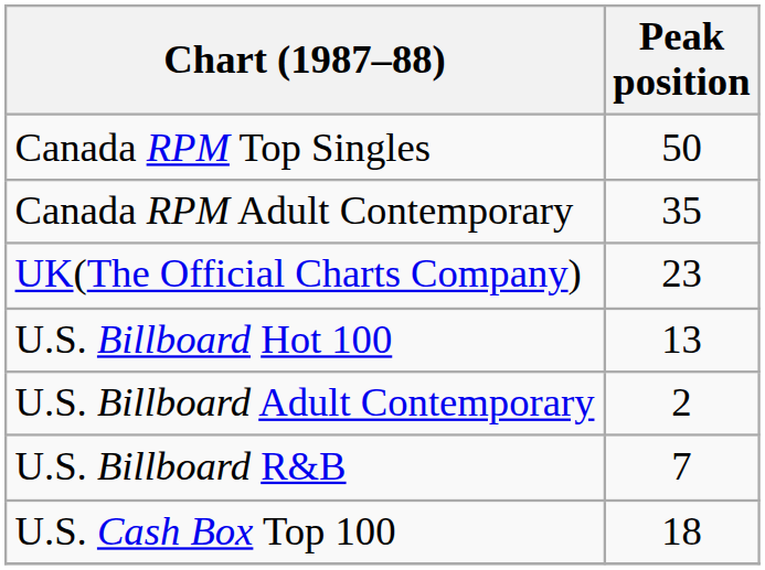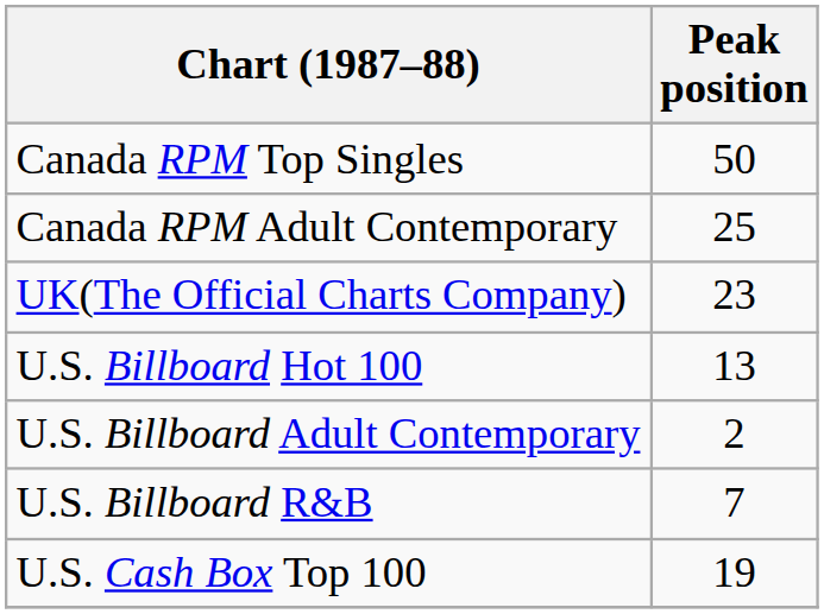 <table class="wikitable sortable">
 <tr>
 <th align="left">Chart (1987–88)</th>
 <th align="left">Peak<br>position</th>
 </tr>
 <tr>
 <td>Canada <em><a href='#'>RPM</a></em> Top Singles</td>
 <td style="text-align:center;">50</td>
 </tr>
 <tr>
 <td>Canada <em>RPM</em> Adult Contemporary</td>
-<td style="text-align:center;">35</td>
+<td style="text-align:center;">25</td>
 </tr>
 <tr>
 <td><a href='#'>UK</a>(<a href='#'>The Official Charts Company</a>)</td>
 <td style="text-align:center;">23</td>
 </tr>
 <tr>
 <td>U.S. <em><a href='#'>Billboard</a></em> <a href='#'>Hot 100</a></td>
 <td style="text-align:center;">13</td>
 </tr>
 <tr>
 <td>U.S. <em>Billboard</em> <a href='#'>Adult Contemporary</a></td>
 <td style="text-align:center;">2</td>
 </tr>
 <tr>
 <td>U.S. <em>Billboard</em> <a href='#'>R&B</a></td>
 <td style="text-align:center;">7</td>
 </tr>
 <tr>
 <td>U.S. <em><a href='#'>Cash Box</a></em> Top 100 </td>
-<td style="text-align:center;">18</td>
+<td style="text-align:center;">19</td>
 </tr>
 <tr>
 </tr>
 </table>
